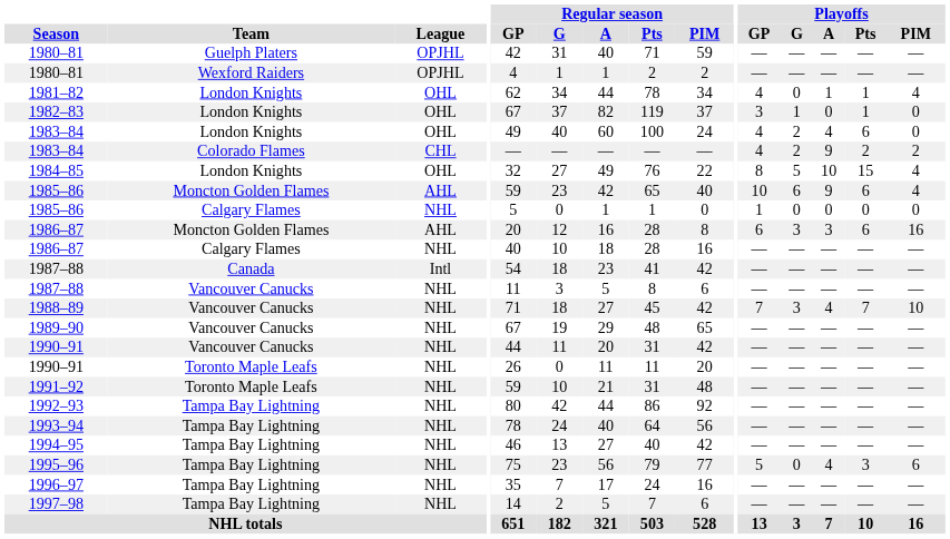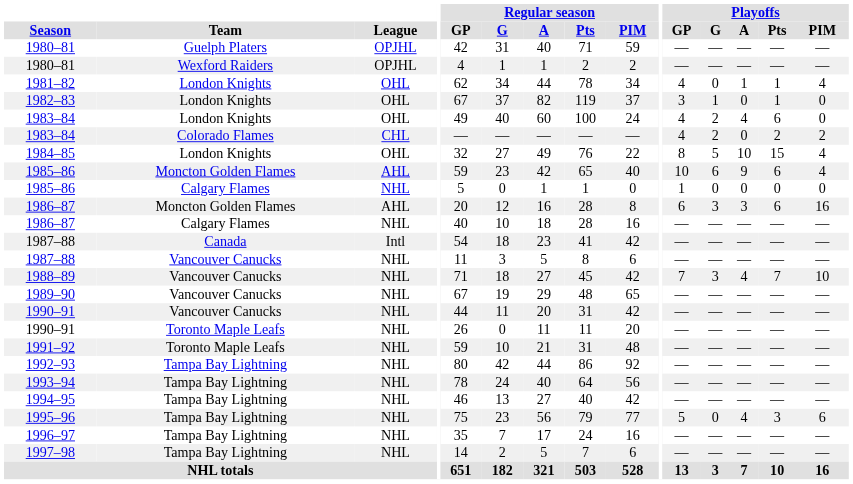 <table border="0" cellpadding="1" cellspacing="0" style="text-align:center; width:60em">
 <tr bgcolor="#e0e0e0">
 <th colspan="3" bgcolor="#ffffff"></th>
 <th rowspan="99" bgcolor="#ffffff"></th>
 <th colspan="5"><a href='#'>Regular season</a></th>
 <th rowspan="99" bgcolor="#ffffff"></th>
 <th colspan="5"><a href='#'>Playoffs</a></th>
 </tr>
 <tr bgcolor="#e0e0e0">
 <th><a href='#'>Season</a></th>
 <th>Team</th>
 <th>League</th>
 <th>GP</th>
 <th><a href='#'>G</a></th>
 <th><a href='#'>A</a></th>
 <th><a href='#'>Pts</a></th>
 <th><a href='#'>PIM</a></th>
 <th>GP</th>
 <th>G</th>
 <th>A</th>
 <th>Pts</th>
 <th>PIM</th>
 </tr>
 <tr>
 <td><a href='#'>1980–81</a></td>
 <td><a href='#'>Guelph Platers</a></td>
 <td><a href='#'>OPJHL</a></td>
 <td>42</td>
 <td>31</td>
 <td>40</td>
 <td>71</td>
 <td>59</td>
 <td>—</td>
 <td>—</td>
 <td>—</td>
 <td>—</td>
 <td>—</td>
 </tr>
 <tr bgcolor="#f0f0f0">
 <td>1980–81</td>
 <td><a href='#'>Wexford Raiders</a></td>
 <td>OPJHL</td>
 <td>4</td>
 <td>1</td>
 <td>1</td>
 <td>2</td>
 <td>2</td>
 <td>—</td>
 <td>—</td>
 <td>—</td>
 <td>—</td>
 <td>—</td>
 </tr>
 <tr>
 <td><a href='#'>1981–82</a></td>
 <td><a href='#'>London Knights</a></td>
 <td><a href='#'>OHL</a></td>
 <td>62</td>
 <td>34</td>
 <td>44</td>
 <td>78</td>
 <td>34</td>
 <td>4</td>
 <td>0</td>
 <td>1</td>
 <td>1</td>
 <td>4</td>
 </tr>
 <tr bgcolor="#f0f0f0">
 <td><a href='#'>1982–83</a></td>
 <td>London Knights</td>
 <td>OHL</td>
 <td>67</td>
 <td>37</td>
 <td>82</td>
 <td>119</td>
 <td>37</td>
 <td>3</td>
 <td>1</td>
 <td>0</td>
 <td>1</td>
 <td>0</td>
 </tr>
 <tr>
 <td><a href='#'>1983–84</a></td>
 <td>London Knights</td>
 <td>OHL</td>
 <td>49</td>
 <td>40</td>
 <td>60</td>
 <td>100</td>
 <td>24</td>
 <td>4</td>
 <td>2</td>
 <td>4</td>
 <td>6</td>
 <td>0</td>
 </tr>
 <tr bgcolor="#f0f0f0">
 <td><a href='#'>1983–84</a></td>
 <td><a href='#'>Colorado Flames</a></td>
 <td><a href='#'>CHL</a></td>
 <td>—</td>
 <td>—</td>
 <td>—</td>
 <td>—</td>
 <td>—</td>
 <td>4</td>
 <td>2</td>
-<td>9</td>
+<td>0</td>
 <td>2</td>
 <td>2</td>
 </tr>
 <tr>
 <td><a href='#'>1984–85</a></td>
 <td>London Knights</td>
 <td>OHL</td>
 <td>32</td>
 <td>27</td>
 <td>49</td>
 <td>76</td>
 <td>22</td>
 <td>8</td>
 <td>5</td>
 <td>10</td>
 <td>15</td>
 <td>4</td>
 </tr>
 <tr bgcolor="#f0f0f0">
 <td><a href='#'>1985–86</a></td>
 <td><a href='#'>Moncton Golden Flames</a></td>
 <td><a href='#'>AHL</a></td>
 <td>59</td>
 <td>23</td>
 <td>42</td>
 <td>65</td>
 <td>40</td>
 <td>10</td>
 <td>6</td>
 <td>9</td>
 <td>6</td>
 <td>4</td>
 </tr>
 <tr>
 <td><a href='#'>1985–86</a></td>
 <td><a href='#'>Calgary Flames</a></td>
 <td><a href='#'>NHL</a></td>
 <td>5</td>
 <td>0</td>
 <td>1</td>
 <td>1</td>
 <td>0</td>
 <td>1</td>
 <td>0</td>
 <td>0</td>
 <td>0</td>
 <td>0</td>
 </tr>
 <tr bgcolor="#f0f0f0">
 <td><a href='#'>1986–87</a></td>
 <td>Moncton Golden Flames</td>
 <td>AHL</td>
 <td>20</td>
 <td>12</td>
 <td>16</td>
 <td>28</td>
 <td>8</td>
 <td>6</td>
 <td>3</td>
 <td>3</td>
 <td>6</td>
 <td>16</td>
 </tr>
 <tr>
 <td><a href='#'>1986–87</a></td>
 <td>Calgary Flames</td>
 <td>NHL</td>
 <td>40</td>
 <td>10</td>
 <td>18</td>
 <td>28</td>
 <td>16</td>
 <td>—</td>
 <td>—</td>
 <td>—</td>
 <td>—</td>
 <td>—</td>
 </tr>
 <tr bgcolor="#f0f0f0">
 <td>1987–88</td>
 <td><a href='#'>Canada</a></td>
 <td>Intl</td>
 <td>54</td>
 <td>18</td>
 <td>23</td>
 <td>41</td>
 <td>42</td>
 <td>—</td>
 <td>—</td>
 <td>—</td>
 <td>—</td>
 <td>—</td>
 </tr>
 <tr>
 <td><a href='#'>1987–88</a></td>
 <td><a href='#'>Vancouver Canucks</a></td>
 <td>NHL</td>
 <td>11</td>
 <td>3</td>
 <td>5</td>
 <td>8</td>
 <td>6</td>
 <td>—</td>
 <td>—</td>
 <td>—</td>
 <td>—</td>
 <td>—</td>
 </tr>
 <tr bgcolor="#f0f0f0">
 <td><a href='#'>1988–89</a></td>
 <td>Vancouver Canucks</td>
 <td>NHL</td>
 <td>71</td>
 <td>18</td>
 <td>27</td>
 <td>45</td>
 <td>42</td>
 <td>7</td>
 <td>3</td>
 <td>4</td>
 <td>7</td>
 <td>10</td>
 </tr>
 <tr>
 <td><a href='#'>1989–90</a></td>
 <td>Vancouver Canucks</td>
 <td>NHL</td>
 <td>67</td>
 <td>19</td>
 <td>29</td>
 <td>48</td>
 <td>65</td>
 <td>—</td>
 <td>—</td>
 <td>—</td>
 <td>—</td>
 <td>—</td>
 </tr>
 <tr bgcolor="#f0f0f0">
 <td><a href='#'>1990–91</a></td>
 <td>Vancouver Canucks</td>
 <td>NHL</td>
 <td>44</td>
 <td>11</td>
 <td>20</td>
 <td>31</td>
 <td>42</td>
 <td>—</td>
 <td>—</td>
 <td>—</td>
 <td>—</td>
 <td>—</td>
 </tr>
 <tr>
 <td>1990–91</td>
 <td><a href='#'>Toronto Maple Leafs</a></td>
 <td>NHL</td>
 <td>26</td>
 <td>0</td>
 <td>11</td>
 <td>11</td>
 <td>20</td>
 <td>—</td>
 <td>—</td>
 <td>—</td>
 <td>—</td>
 <td>—</td>
 </tr>
 <tr bgcolor="#f0f0f0">
 <td><a href='#'>1991–92</a></td>
 <td>Toronto Maple Leafs</td>
 <td>NHL</td>
 <td>59</td>
 <td>10</td>
 <td>21</td>
 <td>31</td>
 <td>48</td>
 <td>—</td>
 <td>—</td>
 <td>—</td>
 <td>—</td>
 <td>—</td>
 </tr>
 <tr>
 <td><a href='#'>1992–93</a></td>
 <td><a href='#'>Tampa Bay Lightning</a></td>
 <td>NHL</td>
 <td>80</td>
 <td>42</td>
 <td>44</td>
 <td>86</td>
 <td>92</td>
 <td>—</td>
 <td>—</td>
 <td>—</td>
 <td>—</td>
 <td>—</td>
 </tr>
 <tr bgcolor="#f0f0f0">
 <td><a href='#'>1993–94</a></td>
 <td>Tampa Bay Lightning</td>
 <td>NHL</td>
 <td>78</td>
 <td>24</td>
 <td>40</td>
 <td>64</td>
 <td>56</td>
 <td>—</td>
 <td>—</td>
 <td>—</td>
 <td>—</td>
 <td>—</td>
 </tr>
 <tr>
 <td><a href='#'>1994–95</a></td>
 <td>Tampa Bay Lightning</td>
 <td>NHL</td>
 <td>46</td>
 <td>13</td>
 <td>27</td>
 <td>40</td>
 <td>42</td>
 <td>—</td>
 <td>—</td>
 <td>—</td>
 <td>—</td>
 <td>—</td>
 </tr>
 <tr bgcolor="#f0f0f0">
 <td><a href='#'>1995–96</a></td>
 <td>Tampa Bay Lightning</td>
 <td>NHL</td>
 <td>75</td>
 <td>23</td>
 <td>56</td>
 <td>79</td>
 <td>77</td>
 <td>5</td>
 <td>0</td>
 <td>4</td>
 <td>3</td>
 <td>6</td>
 </tr>
 <tr>
 <td><a href='#'>1996–97</a></td>
 <td>Tampa Bay Lightning</td>
 <td>NHL</td>
 <td>35</td>
 <td>7</td>
 <td>17</td>
 <td>24</td>
 <td>16</td>
 <td>—</td>
 <td>—</td>
 <td>—</td>
 <td>—</td>
 <td>—</td>
 </tr>
 <tr bgcolor="#f0f0f0">
 <td><a href='#'>1997–98</a></td>
 <td>Tampa Bay Lightning</td>
 <td>NHL</td>
 <td>14</td>
 <td>2</td>
 <td>5</td>
 <td>7</td>
 <td>6</td>
 <td>—</td>
 <td>—</td>
 <td>—</td>
 <td>—</td>
 <td>—</td>
 </tr>
 <tr bgcolor="#e0e0e0">
 <th colspan="3">NHL totals</th>
 <th>651</th>
 <th>182</th>
 <th>321</th>
 <th>503</th>
 <th>528</th>
 <th>13</th>
 <th>3</th>
 <th>7</th>
 <th>10</th>
 <th>16</th>
 </tr>
 </table>
